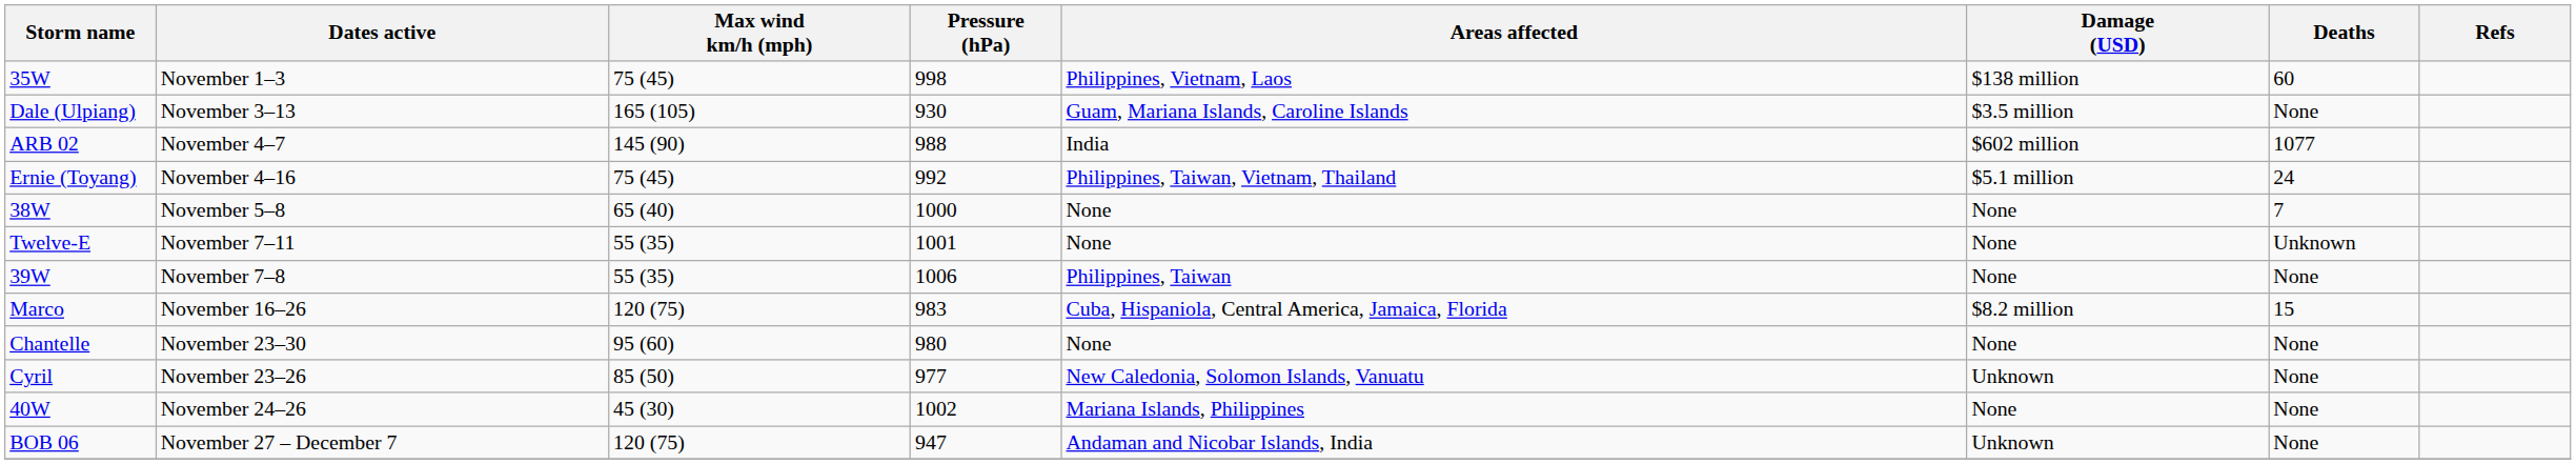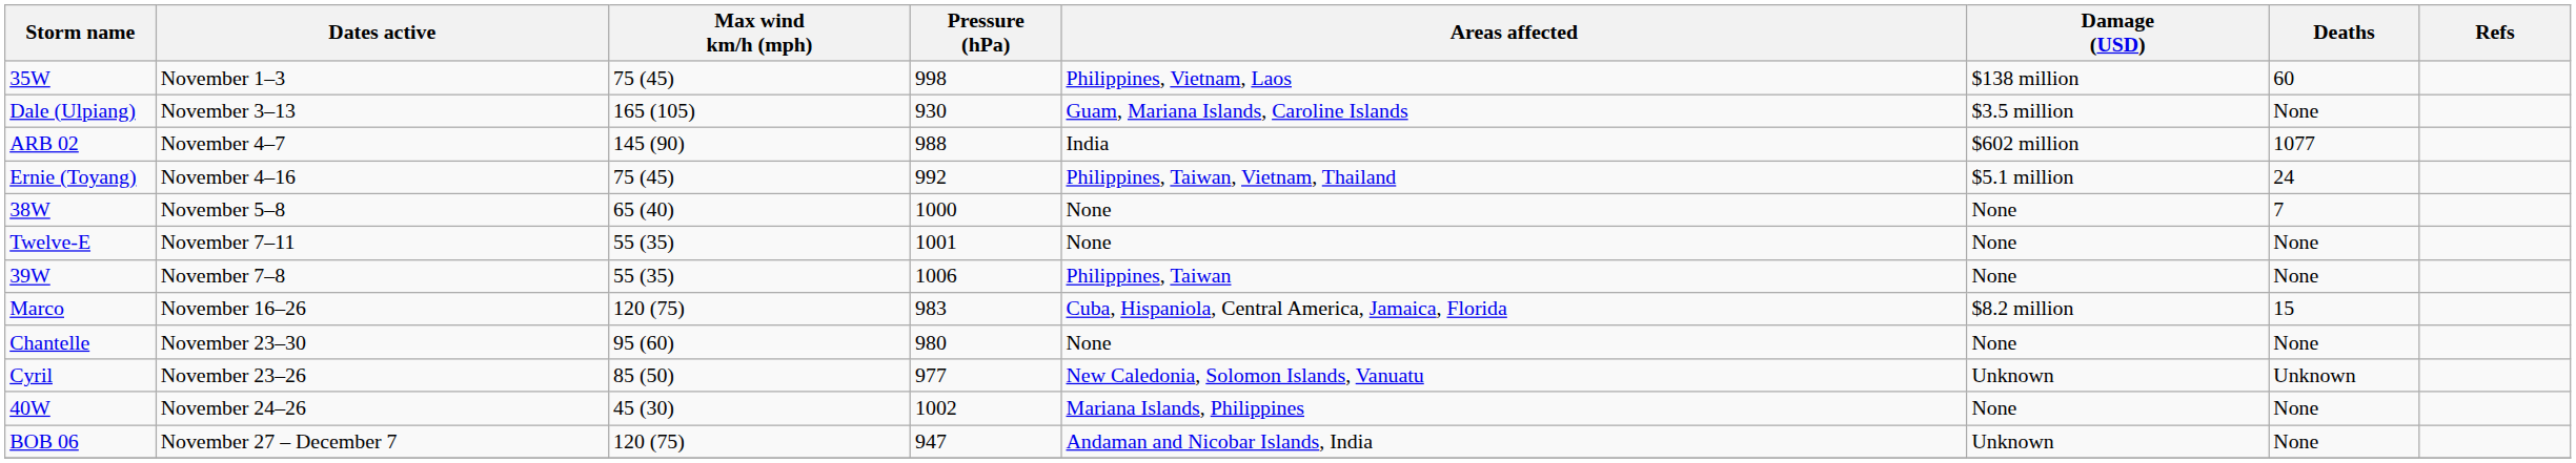 <table class="wikitable sortable">
 <tr>
 <th width="5%">Storm name</th>
 <th width="15%">Dates active</th>
 <th width="10%">Max wind<br>km/h (mph)</th>
 <th width="5%">Pressure<br>(hPa)</th>
 <th width="30%">Areas affected</th>
 <th width="10%">Damage<br>(<a href='#'>USD</a>)</th>
 <th width="5%">Deaths</th>
 <th width="5%">Refs</th>
 </tr>
 <tr>
 <td><a href='#'>35W</a></td>
 <td>November 1–3</td>
 <td>75 (45)</td>
 <td>998</td>
 <td><a href='#'>Philippines</a>, <a href='#'>Vietnam</a>, <a href='#'>Laos</a></td>
 <td>$138 million</td>
 <td>60</td>
 <td></td>
 </tr>
 <tr>
 <td><a href='#'>Dale (Ulpiang)</a></td>
 <td>November 3–13</td>
 <td>165 (105)</td>
 <td>930</td>
 <td><a href='#'>Guam</a>, <a href='#'>Mariana Islands</a>, <a href='#'>Caroline Islands</a></td>
 <td>$3.5 million</td>
 <td>None</td>
 <td></td>
 </tr>
 <tr>
 <td><a href='#'>ARB 02</a></td>
 <td>November 4–7</td>
 <td>145 (90)</td>
 <td>988</td>
 <td>India</td>
 <td>$602 million</td>
 <td>1077</td>
 <td></td>
 </tr>
 <tr>
 <td><a href='#'>Ernie (Toyang)</a></td>
 <td>November 4–16</td>
 <td>75 (45)</td>
 <td>992</td>
 <td><a href='#'>Philippines</a>, <a href='#'>Taiwan</a>,  <a href='#'>Vietnam</a>, <a href='#'>Thailand</a></td>
 <td>$5.1 million</td>
 <td>24</td>
 <td></td>
 </tr>
 <tr>
 <td><a href='#'>38W</a></td>
 <td>November 5–8</td>
 <td>65 (40)</td>
 <td>1000</td>
 <td>None</td>
 <td>None</td>
 <td>7</td>
 <td></td>
 </tr>
 <tr>
 <td><a href='#'>Twelve-E</a></td>
 <td>November 7–11</td>
 <td>55 (35)</td>
 <td>1001</td>
 <td>None</td>
 <td>None</td>
-<td>Unknown</td>
+<td>None</td>
 <td></td>
 </tr>
 <tr>
 <td><a href='#'>39W</a></td>
 <td>November 7–8</td>
 <td>55 (35)</td>
 <td>1006</td>
 <td><a href='#'>Philippines</a>, <a href='#'>Taiwan</a></td>
 <td>None</td>
 <td>None</td>
 <td></td>
 </tr>
 <tr>
 <td><a href='#'>Marco</a></td>
 <td>November 16–26</td>
 <td>120 (75)</td>
 <td>983</td>
 <td><a href='#'>Cuba</a>, <a href='#'>Hispaniola</a>, Central America, <a href='#'>Jamaica</a>, <a href='#'>Florida</a></td>
 <td>$8.2 million</td>
 <td>15</td>
 <td></td>
 </tr>
 <tr>
 <td><a href='#'>Chantelle</a></td>
 <td>November 23–30</td>
 <td>95 (60)</td>
 <td>980</td>
 <td>None</td>
 <td>None</td>
 <td>None</td>
 <td></td>
 </tr>
 <tr>
 <td><a href='#'>Cyril</a></td>
 <td>November 23–26</td>
 <td>85 (50)</td>
 <td>977</td>
 <td><a href='#'>New Caledonia</a>, <a href='#'>Solomon Islands</a>, <a href='#'>Vanuatu</a></td>
 <td>Unknown</td>
-<td>None</td>
+<td>Unknown</td>
 <td></td>
 </tr>
 <tr>
 <td><a href='#'>40W</a></td>
 <td>November 24–26</td>
 <td>45 (30)</td>
 <td>1002</td>
 <td><a href='#'>Mariana Islands</a>, <a href='#'>Philippines</a></td>
 <td>None</td>
 <td>None</td>
 <td></td>
 </tr>
 <tr>
 <td><a href='#'>BOB 06</a></td>
 <td>November 27 – December 7</td>
 <td>120 (75)</td>
 <td>947</td>
 <td><a href='#'>Andaman and Nicobar Islands</a>, India</td>
 <td>Unknown</td>
 <td>None</td>
 <td></td>
 </tr>
 <tr>
 </tr>
 </table>
